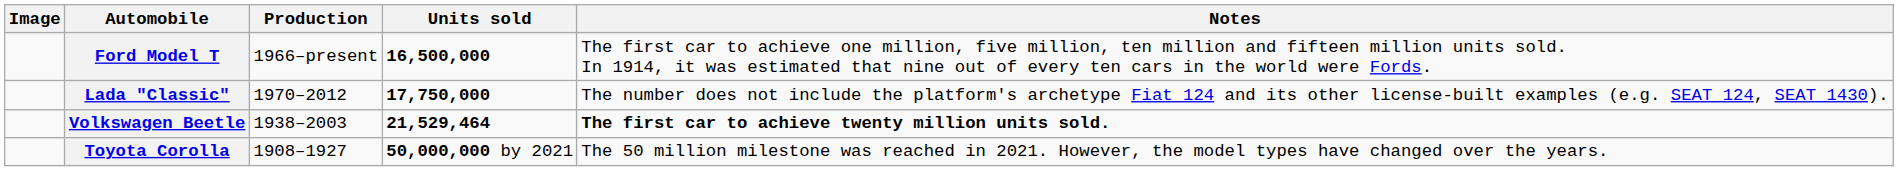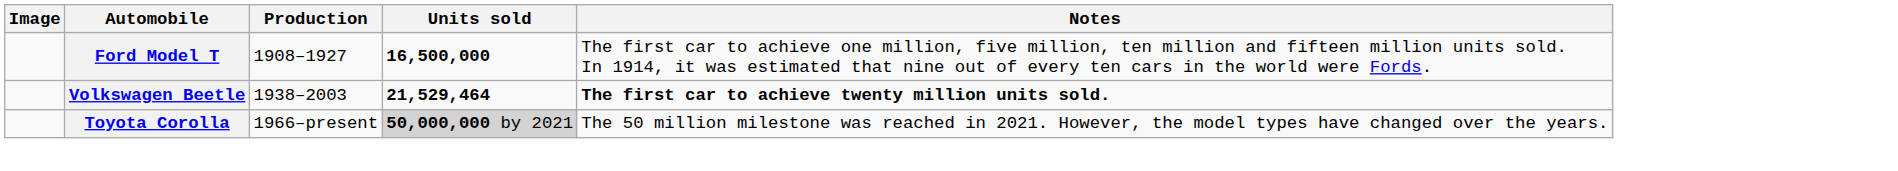 <table class="wikitable sortable plainrowheaders">
 <tr>
 <th class=unsortable>Image</th>
 <th scope="col">Automobile</th>
 <th scope="col">Production</th>
 <th scope="col">Units sold</th>
 <th scope="col">Notes</th>
 </tr>
 <tr>
 <td></td>
 <th scope="row"><a href='#'>Ford Model T</a></th>
-<td>1966–present</td>
+<td>1908–1927</td>
 <td><strong>16,500,000</strong></td>
 <td>The first car to achieve one million, five million, ten million and fifteen million units sold.<br>In 1914, it was estimated that nine out of every ten cars in the world were <a href='#'>Fords</a>.</td>
-</tr>
-<tr>
-<td></td>
-<th scope="row"><a href='#'>Lada "Classic"</a></th>
-<td>1970–2012</td>
-<td><strong>17,750,000</strong></td>
-<td>The number does not include the platform's archetype <a href='#'>Fiat 124</a> and its other license-built examples (e.g. <a href='#'>SEAT 124</a>, <a href='#'>SEAT 1430</a>).</td>
 </tr>
 <tr>
 <td></td>
 <th scope="row"><a href='#'>Volkswagen Beetle</a></th>
 <td>1938–2003</td>
 <td><strong>21,529,464</strong></td>
 <td><strong>The first car to achieve twenty million units sold.</strong></td>
 </tr>
 <tr>
 <td></td>
 <th scope="row"><a href='#'>Toyota Corolla</a></th>
-<td>1908–1927</td>
-<td><strong>50,000,000</strong> by 2021</td>
+<td>1966–present</td>
+<td style="background: lightgrey;"><strong>50,000,000</strong> by 2021</td>
 <td>The 50 million milestone was reached in 2021. However, the model types have changed over the years.</td>
 </tr>
 </table>
